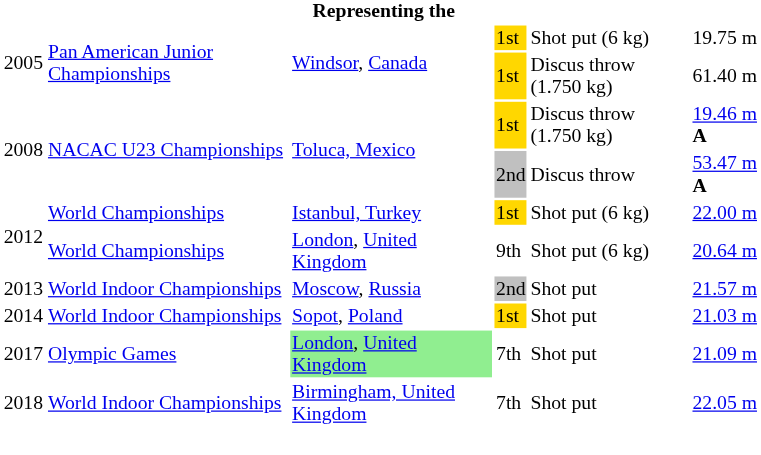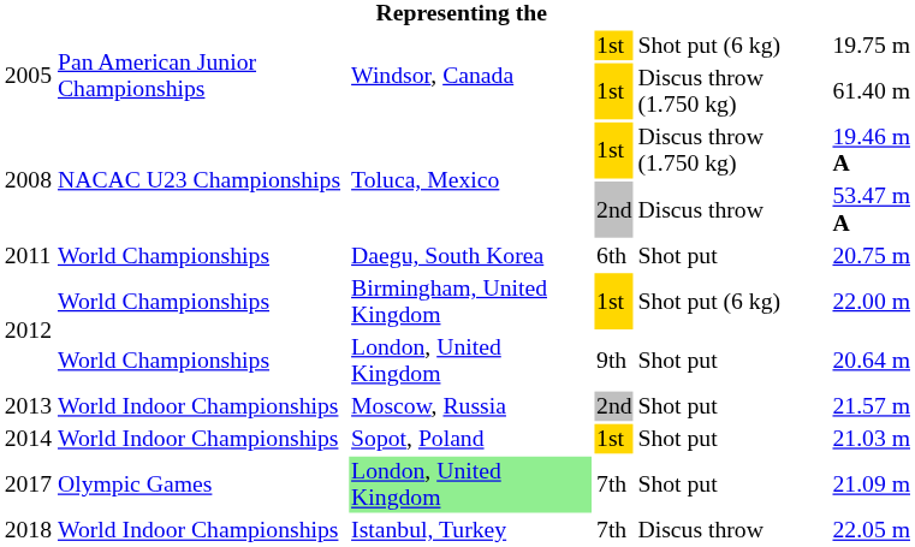 <table>
 <tr>
 <th colspan="6">Representing the </th>
 </tr>
 <tr>
 <td rowspan=2>2005</td>
 <td rowspan=2><a href='#'>Pan American Junior Championships</a></td>
 <td rowspan=2><a href='#'>Windsor</a>, <a href='#'>Canada</a></td>
 <td bgcolor=gold>1st</td>
 <td>Shot put (6 kg)</td>
 <td>19.75 m</td>
 </tr>
 <tr>
 <td bgcolor=gold>1st</td>
 <td>Discus throw (1.750 kg)</td>
 <td>61.40 m</td>
 </tr>
 <tr>
 <td rowspan=2>2008</td>
 <td rowspan=2><a href='#'>NACAC U23 Championships</a></td>
 <td rowspan=2><a href='#'>Toluca, Mexico</a></td>
 <td bgcolor=gold>1st</td>
 <td>Discus throw (1.750 kg)</td>
 <td><a href='#'>19.46 m</a> <strong>A</strong></td>
 </tr>
 <tr>
 <td style="background:silver;">2nd</td>
 <td>Discus throw</td>
 <td><a href='#'>53.47 m</a> <strong>A</strong></td>
 </tr>
 <tr>
+<td>2011</td>
+<td><a href='#'>World Championships</a></td>
+<td><a href='#'>Daegu, South Korea</a></td>
+<td>6th</td>
+<td>Shot put</td>
+<td><a href='#'>20.75 m</a></td>
+</tr>
+<tr>
 <td rowspan=2>2012</td>
 <td><a href='#'>World Championships</a></td>
-<td><a href='#'>Istanbul, Turkey</a></td>
+<td><a href='#'>Birmingham, United Kingdom</a></td>
 <td bgcolor=gold>1st</td>
 <td>Shot put (6 kg)</td>
 <td><a href='#'>22.00 m</a></td>
 </tr>
 <tr>
 <td><a href='#'>World Championships</a></td>
 <td><a href='#'>London</a>, <a href='#'>United Kingdom</a></td>
 <td>9th</td>
-<td>Shot put (6 kg)</td>
+<td>Shot put</td>
 <td><a href='#'>20.64 m</a></td>
 </tr>
 <tr>
 <td>2013</td>
 <td><a href='#'>World Indoor Championships</a></td>
 <td><a href='#'>Moscow</a>, <a href='#'>Russia</a></td>
 <td style="background:silver;">2nd</td>
 <td>Shot put</td>
 <td><a href='#'>21.57 m</a></td>
 </tr>
 <tr>
 <td>2014</td>
 <td><a href='#'>World Indoor Championships</a></td>
 <td><a href='#'>Sopot</a>, <a href='#'>Poland</a></td>
 <td bgcolor=gold>1st</td>
 <td>Shot put</td>
 <td><a href='#'>21.03 m</a></td>
 </tr>
 <tr>
 <td>2017</td>
 <td><a href='#'>Olympic Games</a></td>
 <td style="background: lightgreen;"><a href='#'>London</a>, <a href='#'>United Kingdom</a></td>
 <td>7th</td>
 <td>Shot put</td>
 <td><a href='#'>21.09 m</a></td>
 </tr>
 <tr>
 <td>2018</td>
 <td><a href='#'>World Indoor Championships</a></td>
-<td><a href='#'>Birmingham, United Kingdom</a></td>
+<td><a href='#'>Istanbul, Turkey</a></td>
 <td>7th</td>
-<td>Shot put</td>
+<td>Discus throw</td>
 <td><a href='#'>22.05 m</a></td>
 </tr>
 </table>
